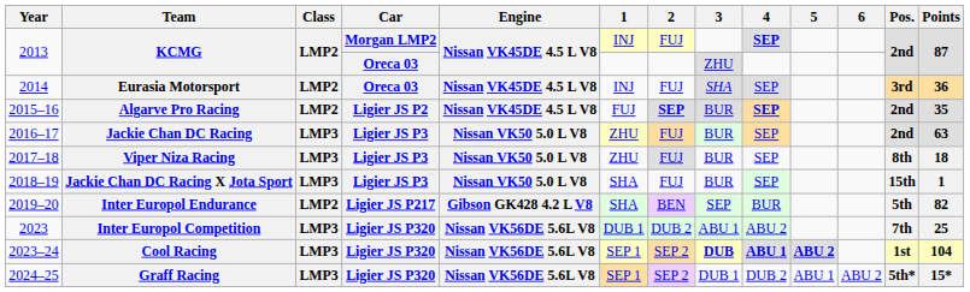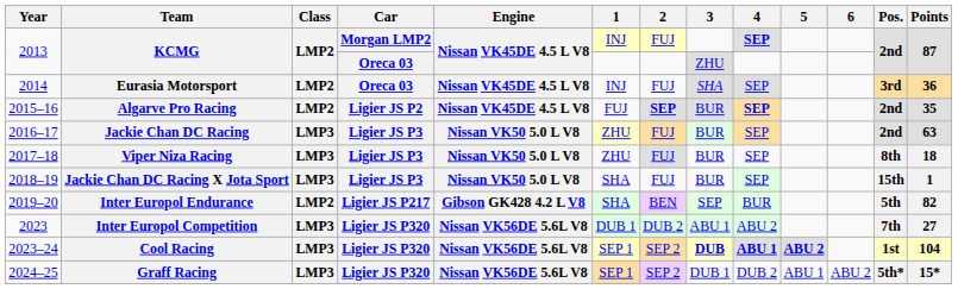 <table class="wikitable" style="text-align:center; font-size:85%">
 <tr>
 <th>Year</th>
 <th>Team</th>
 <th>Class</th>
 <th>Car</th>
 <th>Engine</th>
 <th>1</th>
 <th>2</th>
 <th>3</th>
 <th>4</th>
 <th>5</th>
 <th>6</th>
 <th>Pos.</th>
 <th>Points</th>
 </tr>
 <tr>
 <td rowspan="2"><a href='#'>2013</a></td>
 <th rowspan="2"><a href='#'>KCMG</a></th>
 <th rowspan="2">LMP2</th>
 <th><a href='#'>Morgan LMP2</a></th>
 <th rowspan="2"><a href='#'>Nissan</a> <a href='#'>VK45DE</a> 4.5 L V8</th>
 <td style="background:#FFFFBF;"><a href='#'>INJ</a><br></td>
 <td style="background:#FFFFBF;"><a href='#'>FUJ</a><br></td>
 <td></td>
 <td style="background:#DFDFDF;"><a href='#'><strong>SEP</strong></a><br></td>
 <td></td>
 <td></td>
 <th rowspan="2" style="background:#DFDFDF;">2nd</th>
 <th rowspan="2"  style="background:#DFDFDF;">87</th>
 </tr>
 <tr>
 <th><a href='#'>Oreca 03</a></th>
 <td></td>
 <td></td>
 <td style="background:#DFDFDF;"><a href='#'>ZHU</a><br></td>
 <td></td>
 <td></td>
 <td></td>
 </tr>
 <tr>
 <td><a href='#'>2014</a></td>
 <th>Eurasia Motorsport</th>
 <th>LMP2</th>
 <th><a href='#'>Oreca 03</a></th>
 <th><a href='#'>Nissan</a> <a href='#'>VK45DE</a> 4.5 L V8</th>
 <td><a href='#'>INJ</a></td>
 <td><a href='#'>FUJ</a></td>
 <td style="background:#DFDFDF;"><a href='#'><em>SHA</em></a><br></td>
 <td style="background:#DFDFDF;"><a href='#'>SEP</a><br></td>
 <td></td>
 <td></td>
 <th style="background:#FFDF9F;">3rd</th>
 <th style="background:#FFDF9F;">36</th>
 </tr>
 <tr>
 <td><a href='#'>2015–16</a></td>
 <th><a href='#'>Algarve Pro Racing</a></th>
 <th>LMP2</th>
 <th><a href='#'>Ligier JS P2</a></th>
 <th><a href='#'>Nissan</a> <a href='#'>VK45DE</a> 4.5 L V8</th>
 <td><a href='#'>FUJ</a></td>
 <td style="background:#DFDFDF;"><strong><a href='#'>SEP</a></strong><br></td>
 <td style="background:#DFDFDF;"><a href='#'>BUR</a><br></td>
 <td style="background:#FFDF9F;"><strong><a href='#'>SEP</a></strong><br></td>
 <td></td>
 <td></td>
 <th style="background:#DFDFDF;">2nd</th>
 <th style="background:#DFDFDF;">35</th>
 </tr>
 <tr>
 <td><a href='#'>2016–17</a></td>
 <th><a href='#'>Jackie Chan DC Racing</a></th>
 <th>LMP3</th>
 <th><a href='#'>Ligier JS P3</a></th>
 <th><a href='#'>Nissan VK50</a> 5.0 L V8</th>
 <td style="background:#FFFFBF;"><a href='#'>ZHU</a><br></td>
 <td style="background:#FFDF9F;"><a href='#'>FUJ</a><br></td>
 <td style="background:#DFFFDF;"><a href='#'>BUR</a><br></td>
 <td style="background:#FFDF9F;"><a href='#'>SEP</a><br></td>
 <td></td>
 <td></td>
 <th style="background:#DFDFDF;">2nd</th>
 <th style="background:#DFDFDF;">63</th>
 </tr>
 <tr>
 <td><a href='#'>2017–18</a></td>
 <th><a href='#'>Viper Niza Racing</a></th>
 <th>LMP3</th>
 <th><a href='#'>Ligier JS P3</a></th>
 <th><a href='#'>Nissan VK50</a> 5.0 L V8</th>
 <td><a href='#'>ZHU</a></td>
 <td style="background:#DFDFDF;"><a href='#'>FUJ</a><br></td>
 <td><a href='#'>BUR</a></td>
 <td><a href='#'>SEP</a></td>
 <td></td>
 <td></td>
 <th>8th</th>
 <th>18</th>
 </tr>
 <tr>
 <td><a href='#'>2018–19</a></td>
 <th><a href='#'>Jackie Chan DC Racing</a> X <a href='#'>Jota Sport</a></th>
 <th>LMP3</th>
 <th><a href='#'>Ligier JS P3</a></th>
 <th><a href='#'>Nissan VK50</a> 5.0 L V8</th>
 <td><a href='#'>SHA</a></td>
 <td><a href='#'>FUJ</a></td>
 <td><a href='#'>BUR</a></td>
 <td style="background:#DFFFDF;"><a href='#'>SEP</a><br></td>
 <td></td>
 <td></td>
 <th>15th</th>
 <th>1</th>
 </tr>
 <tr>
 <td><a href='#'>2019–20</a></td>
 <th><a href='#'>Inter Europol Endurance</a></th>
 <th>LMP2</th>
 <th><a href='#'>Ligier JS P217</a></th>
 <th><a href='#'>Gibson</a> GK428 4.2 L <a href='#'>V8</a></th>
 <td style="background:#DFFFDF;"><a href='#'>SHA</a><br></td>
 <td style="background:#efcfff;"><a href='#'>BEN</a><br></td>
 <td style="background:#DFFFDF;"><a href='#'>SEP</a><br></td>
 <td style="background:#DFFFDF;"><a href='#'>BUR</a><br></td>
 <td></td>
 <td></td>
 <th>5th</th>
 <th>82</th>
 </tr>
 <tr>
 <td><a href='#'>2023</a></td>
 <th><a href='#'>Inter Europol Competition</a></th>
 <th>LMP3</th>
 <th><a href='#'>Ligier JS P320</a></th>
 <th><a href='#'>Nissan</a> <a href='#'>VK56DE</a> 5.6L V8</th>
 <td style="background:#DFFFDF;"><a href='#'>DUB 1</a><br></td>
 <td style="background:#DFFFDF;"><a href='#'>DUB 2</a><br></td>
 <td style="background:#DFFFDF;"><a href='#'>ABU 1</a><br></td>
 <td style="background:#DFFFDF;"><a href='#'>ABU 2</a><br></td>
 <td></td>
 <td></td>
 <th>7th</th>
-<th>25</th>
+<th>27</th>
 </tr>
 <tr>
 <td><a href='#'>2023–24</a></td>
 <th><a href='#'>Cool Racing</a></th>
 <th>LMP3</th>
 <th><a href='#'>Ligier JS P320</a></th>
 <th><a href='#'>Nissan</a> <a href='#'>VK56DE</a> 5.6L V8</th>
 <td style="background:#FFFFBF;"><a href='#'>SEP 1</a><br></td>
 <td style="background:#FFDF9F;"><a href='#'>SEP 2</a><br></td>
 <td style="background:#FFFFBF;"><a href='#'><strong>DUB</strong></a><br></td>
 <td style="background:#DFDFDF;"><a href='#'><strong>ABU 1</strong></a><br></td>
 <td style="background:#DFDFDF;"><a href='#'><strong>ABU 2</strong></a><br></td>
 <td></td>
 <th style="background:#FFFFBF;">1st</th>
 <th style="background:#FFFFBF;">104</th>
 </tr>
 <tr>
 <td><a href='#'>2024–25</a></td>
 <th><a href='#'>Graff Racing</a></th>
 <th>LMP3</th>
 <th><a href='#'>Ligier JS P320</a></th>
 <th><a href='#'>Nissan</a> <a href='#'>VK56DE</a> 5.6L V8</th>
 <td style="background:#FFDF9F;"><a href='#'>SEP 1</a><br></td>
 <td style="background:#efcfff;"><a href='#'>SEP 2</a><br></td>
 <td><a href='#'>DUB 1</a></td>
 <td><a href='#'>DUB 2</a></td>
 <td><a href='#'>ABU 1</a></td>
 <td><a href='#'>ABU 2</a></td>
 <th>5th*</th>
 <th>15*</th>
 </tr>
 </table>
